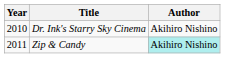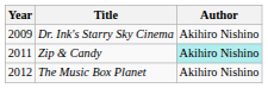 <table class = "wikitable sortable">
 <tr>
 <th>Year</th>
 <th>Title</th>
 <th>Author</th>
 </tr>
 <tr>
-<td>2010</td>
+<td>2009</td>
 <td><em>Dr. Ink's Starry Sky Cinema</em></td>
 <td>Akihiro Nishino</td>
 </tr>
 <tr>
 <td>2011</td>
 <td><em>Zip & Candy</em></td>
 <td style="background: paleturquoise;">Akihiro Nishino</td>
 </tr>
+<tr>
+<td>2012</td>
+<td><em>The Music Box Planet</em></td>
+<td>Akihiro Nishino</td>
+</tr>
 </table>
